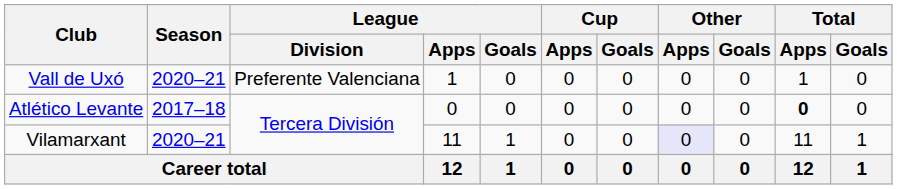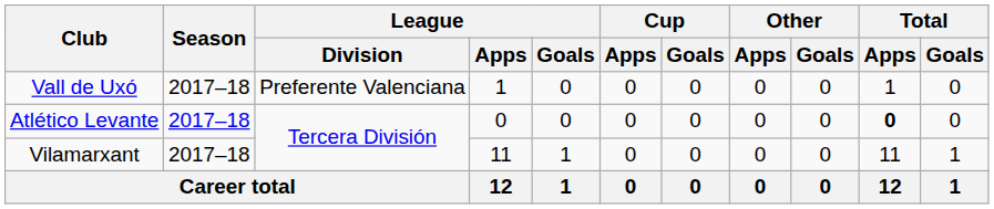 <table class="wikitable" style="text-align: center">
 <tr>
 <th rowspan="2">Club</th>
 <th rowspan="2">Season</th>
 <th colspan="3">League</th>
 <th colspan="2">Cup</th>
 <th colspan="2">Other</th>
 <th colspan="2">Total</th>
 </tr>
 <tr>
 <th>Division</th>
 <th>Apps</th>
 <th>Goals</th>
 <th>Apps</th>
 <th>Goals</th>
 <th>Apps</th>
 <th>Goals</th>
 <th>Apps</th>
 <th>Goals</th>
 </tr>
 <tr>
 <td><a href='#'>Vall de Uxó</a></td>
-<td><a href='#'>2020–21</a></td>
+<td>2017–18</td>
 <td>Preferente Valenciana</td>
 <td>1</td>
 <td>0</td>
 <td>0</td>
 <td>0</td>
 <td>0</td>
 <td>0</td>
 <td>1</td>
 <td>0</td>
 </tr>
 <tr>
 <td><a href='#'>Atlético Levante</a></td>
 <td><a href='#'>2017–18</a></td>
 <td rowspan="2"><a href='#'>Tercera División</a></td>
 <td>0</td>
 <td>0</td>
 <td>0</td>
 <td>0</td>
 <td>0</td>
 <td>0</td>
 <td><strong>0</strong></td>
 <td>0</td>
 </tr>
 <tr>
 <td>Vilamarxant</td>
-<td><a href='#'>2020–21</a></td>
+<td>2017–18</td>
 <td>11</td>
 <td>1</td>
 <td>0</td>
 <td>0</td>
-<td style="background: lavender;">0</td>
+<td>0</td>
 <td>0</td>
 <td>11</td>
 <td>1</td>
 </tr>
 <tr>
 <th colspan="3">Career total</th>
 <th>12</th>
 <th>1</th>
 <th>0</th>
 <th>0</th>
 <th>0</th>
 <th>0</th>
 <th>12</th>
 <th>1</th>
 </tr>
 </table>
